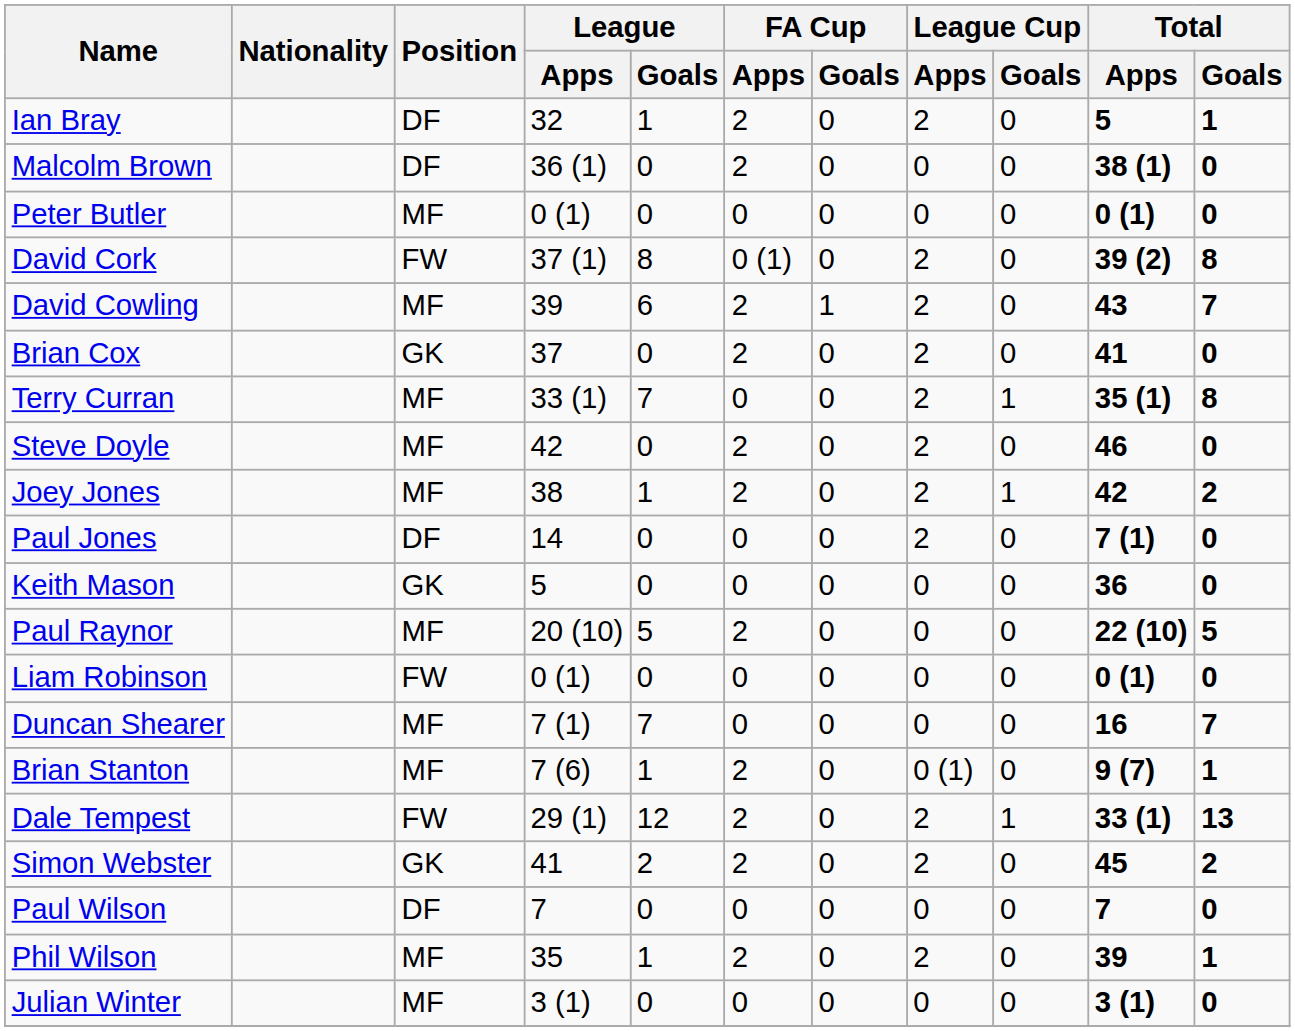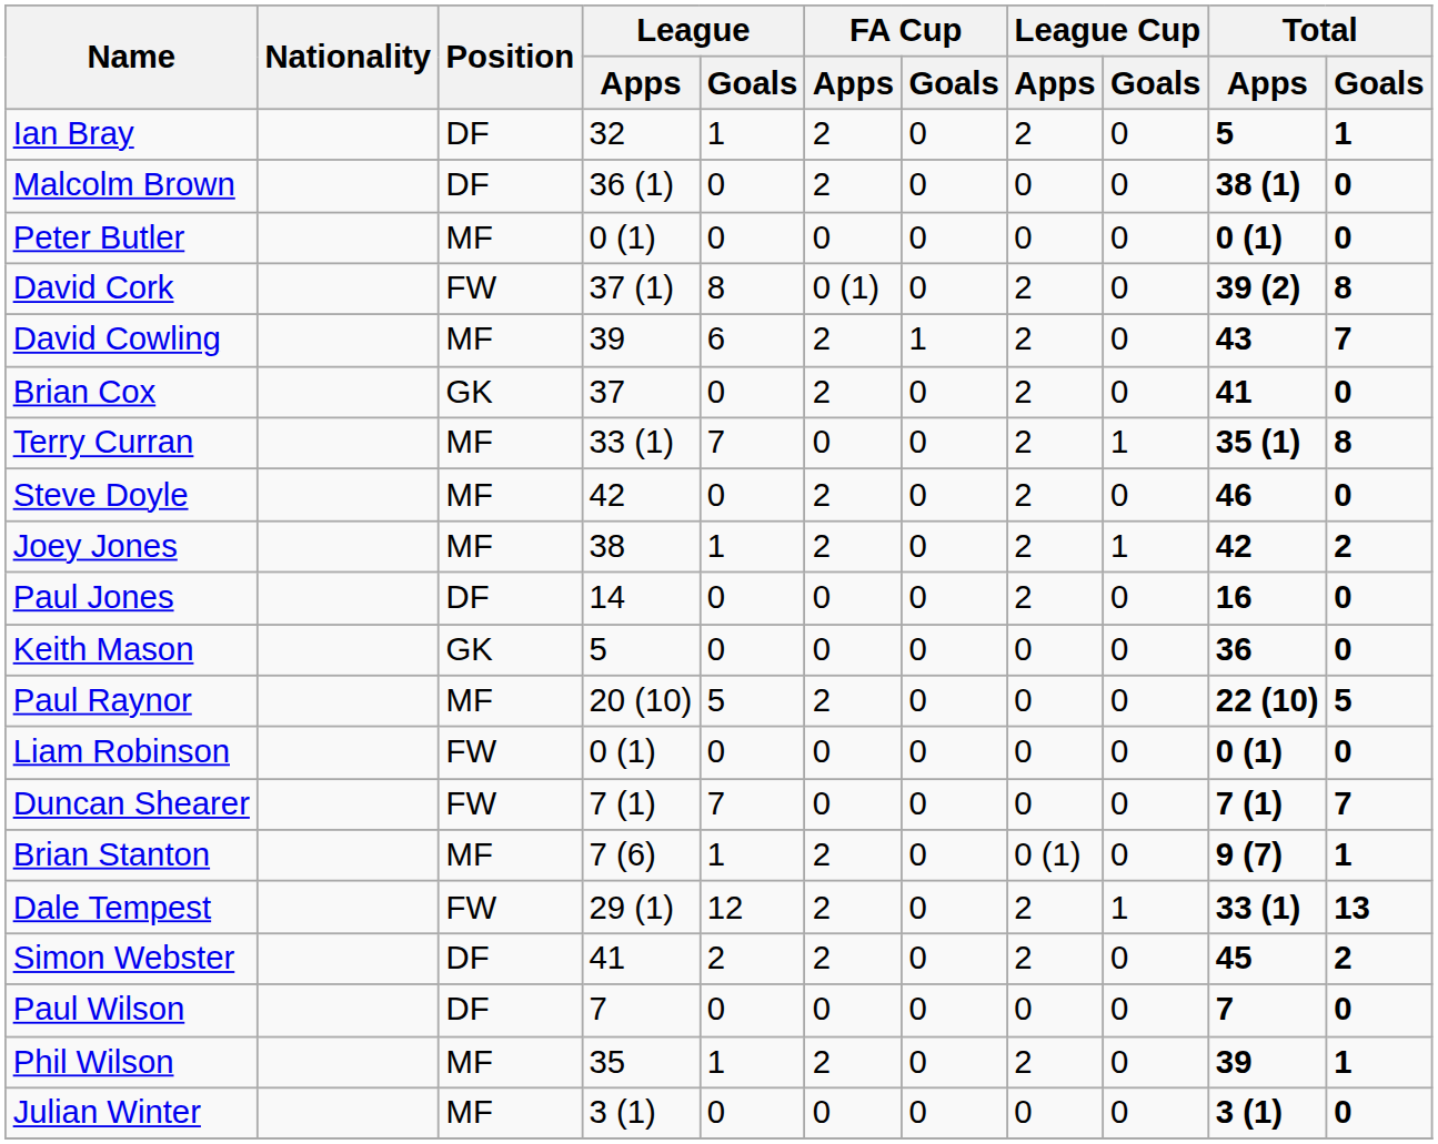 <table class="wikitable sortable">
 <tr>
 <th scope=col rowspan=2>Name</th>
 <th scope=col rowspan=2>Nationality</th>
 <th scope=col rowspan=2>Position</th>
 <th colspan=2>League</th>
 <th colspan=2>FA Cup</th>
 <th colspan=2>League Cup</th>
 <th colspan=2>Total</th>
 </tr>
 <tr>
 <th>Apps</th>
 <th>Goals</th>
 <th>Apps</th>
 <th>Goals</th>
 <th>Apps</th>
 <th>Goals</th>
 <th>Apps</th>
 <th>Goals</th>
 </tr>
 <tr>
 <td><a href='#'>Ian Bray</a></td>
 <td></td>
 <td>DF</td>
 <td>32</td>
 <td>1</td>
 <td>2</td>
 <td>0</td>
 <td>2</td>
 <td>0</td>
 <td><strong>5</strong></td>
 <td><strong>1</strong></td>
 </tr>
 <tr>
 <td><a href='#'>Malcolm Brown</a></td>
 <td></td>
 <td>DF</td>
 <td>36 (1)</td>
 <td>0</td>
 <td>2</td>
 <td>0</td>
 <td>0</td>
 <td>0</td>
 <td><strong>38 (1)</strong></td>
 <td><strong>0</strong></td>
 </tr>
 <tr>
 <td><a href='#'>Peter Butler</a></td>
 <td></td>
 <td>MF</td>
 <td>0 (1)</td>
 <td>0</td>
 <td>0</td>
 <td>0</td>
 <td>0</td>
 <td>0</td>
 <td><strong>0 (1)</strong></td>
 <td><strong>0</strong></td>
 </tr>
 <tr>
 <td><a href='#'>David Cork</a></td>
 <td></td>
 <td>FW</td>
 <td>37 (1)</td>
 <td>8</td>
 <td>0 (1)</td>
 <td>0</td>
 <td>2</td>
 <td>0</td>
 <td><strong>39 (2)</strong></td>
 <td><strong>8</strong></td>
 </tr>
 <tr>
 <td><a href='#'>David Cowling</a></td>
 <td></td>
 <td>MF</td>
 <td>39</td>
 <td>6</td>
 <td>2</td>
 <td>1</td>
 <td>2</td>
 <td>0</td>
 <td><strong>43</strong></td>
 <td><strong>7</strong></td>
 </tr>
 <tr>
 <td><a href='#'>Brian Cox</a></td>
 <td></td>
 <td>GK</td>
 <td>37</td>
 <td>0</td>
 <td>2</td>
 <td>0</td>
 <td>2</td>
 <td>0</td>
 <td><strong>41</strong></td>
 <td><strong>0</strong></td>
 </tr>
 <tr>
 <td><a href='#'>Terry Curran</a></td>
 <td></td>
 <td>MF</td>
 <td>33 (1)</td>
 <td>7</td>
 <td>0</td>
 <td>0</td>
 <td>2</td>
 <td>1</td>
 <td><strong>35 (1)</strong></td>
 <td><strong>8</strong></td>
 </tr>
 <tr>
 <td><a href='#'>Steve Doyle</a></td>
 <td></td>
 <td>MF</td>
 <td>42</td>
 <td>0</td>
 <td>2</td>
 <td>0</td>
 <td>2</td>
 <td>0</td>
 <td><strong>46</strong></td>
 <td><strong>0</strong></td>
 </tr>
 <tr>
 <td><a href='#'>Joey Jones</a></td>
 <td></td>
 <td>MF</td>
 <td>38</td>
 <td>1</td>
 <td>2</td>
 <td>0</td>
 <td>2</td>
 <td>1</td>
 <td><strong>42</strong></td>
 <td><strong>2</strong></td>
 </tr>
 <tr>
 <td><a href='#'>Paul Jones</a></td>
 <td></td>
 <td>DF</td>
 <td>14</td>
 <td>0</td>
 <td>0</td>
 <td>0</td>
 <td>2</td>
 <td>0</td>
-<td><strong>7 (1)</strong></td>
+<td><strong>16</strong></td>
 <td><strong>0</strong></td>
 </tr>
 <tr>
 <td><a href='#'>Keith Mason</a></td>
 <td></td>
 <td>GK</td>
 <td>5</td>
 <td>0</td>
 <td>0</td>
 <td>0</td>
 <td>0</td>
 <td>0</td>
 <td><strong>36</strong></td>
 <td><strong>0</strong></td>
 </tr>
 <tr>
 <td><a href='#'>Paul Raynor</a></td>
 <td></td>
 <td>MF</td>
 <td>20 (10)</td>
 <td>5</td>
 <td>2</td>
 <td>0</td>
 <td>0</td>
 <td>0</td>
 <td><strong>22 (10)</strong></td>
 <td><strong>5</strong></td>
 </tr>
 <tr>
 <td><a href='#'>Liam Robinson</a></td>
 <td></td>
 <td>FW</td>
 <td>0 (1)</td>
 <td>0</td>
 <td>0</td>
 <td>0</td>
 <td>0</td>
 <td>0</td>
 <td><strong>0 (1)</strong></td>
 <td><strong>0</strong></td>
 </tr>
 <tr>
 <td><a href='#'>Duncan Shearer</a></td>
 <td></td>
-<td>MF</td>
+<td>FW</td>
 <td>7 (1)</td>
 <td>7</td>
 <td>0</td>
 <td>0</td>
 <td>0</td>
 <td>0</td>
-<td><strong>16</strong></td>
+<td><strong>7 (1)</strong></td>
 <td><strong>7</strong></td>
 </tr>
 <tr>
 <td><a href='#'>Brian Stanton</a></td>
 <td></td>
 <td>MF</td>
 <td>7 (6)</td>
 <td>1</td>
 <td>2</td>
 <td>0</td>
 <td>0 (1)</td>
 <td>0</td>
 <td><strong>9 (7)</strong></td>
 <td><strong>1</strong></td>
 </tr>
 <tr>
 <td><a href='#'>Dale Tempest</a></td>
 <td></td>
 <td>FW</td>
 <td>29 (1)</td>
 <td>12</td>
 <td>2</td>
 <td>0</td>
 <td>2</td>
 <td>1</td>
 <td><strong>33 (1)</strong></td>
 <td><strong>13</strong></td>
 </tr>
 <tr>
 <td><a href='#'>Simon Webster</a></td>
 <td></td>
-<td>GK</td>
+<td>DF</td>
 <td>41</td>
 <td>2</td>
 <td>2</td>
 <td>0</td>
 <td>2</td>
 <td>0</td>
 <td><strong>45</strong></td>
 <td><strong>2</strong></td>
 </tr>
 <tr>
 <td><a href='#'>Paul Wilson</a></td>
 <td></td>
 <td>DF</td>
 <td>7</td>
 <td>0</td>
 <td>0</td>
 <td>0</td>
 <td>0</td>
 <td>0</td>
 <td><strong>7</strong></td>
 <td><strong>0</strong></td>
 </tr>
 <tr>
 <td><a href='#'>Phil Wilson</a></td>
 <td></td>
 <td>MF</td>
 <td>35</td>
 <td>1</td>
 <td>2</td>
 <td>0</td>
 <td>2</td>
 <td>0</td>
 <td><strong>39</strong></td>
 <td><strong>1</strong></td>
 </tr>
 <tr>
 <td><a href='#'>Julian Winter</a></td>
 <td></td>
 <td>MF</td>
 <td>3 (1)</td>
 <td>0</td>
 <td>0</td>
 <td>0</td>
 <td>0</td>
 <td>0</td>
 <td><strong>3 (1)</strong></td>
 <td><strong>0</strong></td>
 </tr>
 <tr>
 </tr>
 </table>
